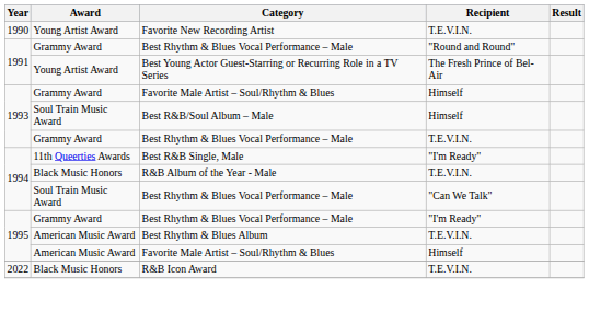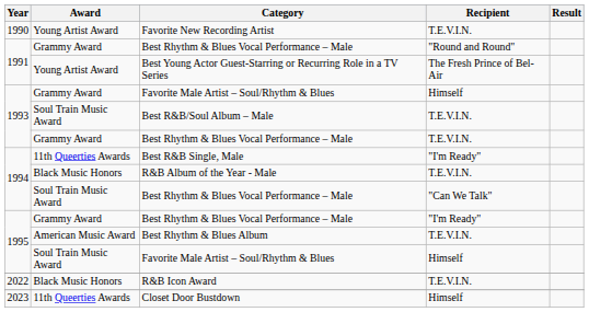 <table class="wikitable">
 <tr style="background:#b0c4de; text-align:center;">
 <th>Year</th>
 <th>Award</th>
 <th>Category</th>
 <th>Recipient</th>
 <th>Result</th>
 </tr>
 <tr>
 <td>1990</td>
 <td>Young Artist Award</td>
 <td>Favorite New Recording Artist</td>
 <td>T.E.V.I.N.</td>
 <td></td>
 </tr>
 <tr>
 <td rowspan="2">1991</td>
 <td>Grammy Award</td>
 <td>Best Rhythm & Blues Vocal Performance – Male</td>
 <td>"Round and Round"</td>
 <td></td>
 </tr>
 <tr>
 <td>Young Artist Award</td>
 <td>Best Young Actor Guest-Starring or Recurring Role in a TV Series</td>
 <td>The Fresh Prince of Bel-Air</td>
 <td></td>
 </tr>
 <tr>
 <td rowspan="3">1993</td>
 <td>Grammy Award</td>
 <td>Favorite Male Artist – Soul/Rhythm & Blues</td>
 <td>Himself</td>
 <td></td>
 </tr>
 <tr>
 <td>Soul Train Music Award</td>
 <td>Best R&B/Soul Album – Male</td>
-<td>Himself</td>
+<td>T.E.V.I.N.</td>
 <td></td>
 </tr>
 <tr>
 <td>Grammy Award</td>
 <td>Best Rhythm & Blues Vocal Performance – Male</td>
 <td>T.E.V.I.N.</td>
 <td></td>
 </tr>
 <tr>
 <td rowspan="3">1994</td>
 <td>11th <a href='#'>Queerties</a> Awards</td>
 <td>Best R&B Single, Male</td>
 <td>"I'm Ready"</td>
 <td></td>
 </tr>
 <tr>
 <td>Black Music Honors</td>
 <td>R&B Album of the Year - Male</td>
 <td>T.E.V.I.N.</td>
 <td></td>
 </tr>
 <tr>
 <td>Soul Train Music Award</td>
 <td>Best Rhythm & Blues Vocal Performance – Male</td>
 <td>"Can We Talk"</td>
 <td></td>
 </tr>
 <tr>
 <td rowspan="3">1995</td>
 <td>Grammy Award</td>
 <td>Best Rhythm & Blues Vocal Performance – Male</td>
 <td>"I'm Ready"</td>
 <td></td>
 </tr>
 <tr>
 <td>American Music Award</td>
 <td>Best Rhythm & Blues Album</td>
 <td>T.E.V.I.N.</td>
 <td></td>
 </tr>
 <tr>
-<td>American Music Award</td>
+<td>Soul Train Music Award</td>
 <td>Favorite Male Artist – Soul/Rhythm & Blues</td>
 <td>Himself</td>
 <td></td>
 </tr>
 <tr>
 </tr>
 <tr>
 <td>2022</td>
 <td>Black Music Honors</td>
 <td>R&B Icon Award</td>
 <td>T.E.V.I.N.</td>
 <td></td>
 </tr>
 <tr>
 </tr>
+<tr>
+<td>2023</td>
+<td>11th <a href='#'>Queerties</a> Awards</td>
+<td>Closet Door Bustdown</td>
+<td>Himself</td>
+<td></td>
+</tr>
 </table>
